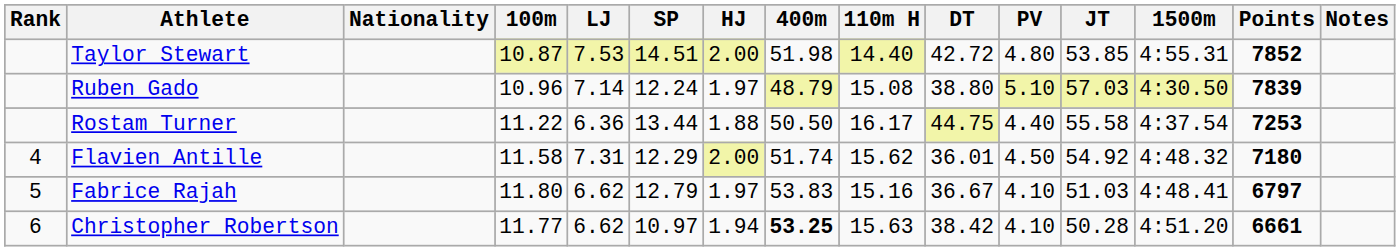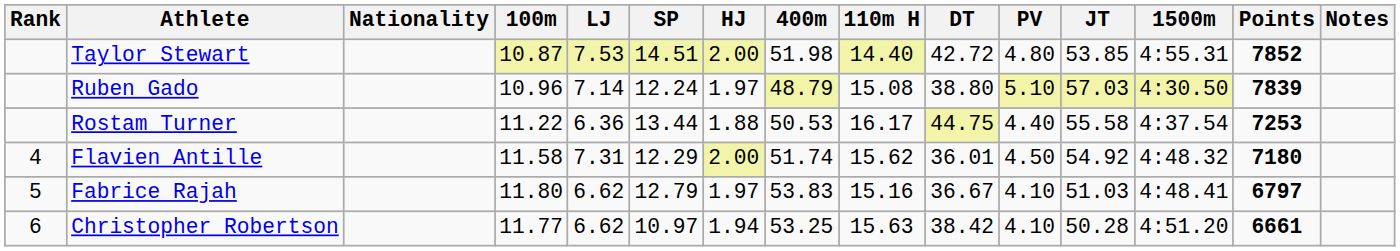 <table class="wikitable sortable" style=" text-align:center;font-size:95%">
 <tr>
 <th>Rank</th>
 <th>Athlete</th>
 <th>Nationality</th>
 <th>100m</th>
 <th>LJ</th>
 <th>SP</th>
 <th>HJ</th>
 <th>400m</th>
 <th>110m H</th>
 <th>DT</th>
 <th>PV</th>
 <th>JT</th>
 <th>1500m</th>
 <th>Points</th>
 <th>Notes</th>
 </tr>
 <tr>
 <td></td>
 <td align=left><a href='#'>Taylor Stewart</a></td>
 <td align=left></td>
 <td bgcolor=#F2F5A9>10.87</td>
 <td bgcolor=#F2F5A9>7.53</td>
 <td bgcolor=#F2F5A9>14.51</td>
 <td bgcolor=#F2F5A9>2.00</td>
 <td>51.98</td>
 <td bgcolor=#F2F5A9>14.40</td>
 <td>42.72</td>
 <td>4.80</td>
 <td>53.85</td>
 <td>4:55.31</td>
 <td><strong>7852</strong></td>
 <td></td>
 </tr>
 <tr>
 <td></td>
 <td align=left><a href='#'>Ruben Gado</a></td>
 <td align=left></td>
 <td>10.96</td>
 <td>7.14</td>
 <td>12.24</td>
 <td>1.97</td>
 <td bgcolor=#F2F5A9>48.79</td>
 <td>15.08</td>
 <td>38.80</td>
 <td bgcolor=#F2F5A9>5.10</td>
 <td bgcolor=#F2F5A9>57.03</td>
 <td bgcolor=#F2F5A9>4:30.50</td>
 <td><strong>7839</strong></td>
 <td></td>
 </tr>
 <tr>
 <td></td>
 <td align=left><a href='#'>Rostam Turner</a></td>
 <td align=left></td>
 <td>11.22</td>
 <td>6.36</td>
 <td>13.44</td>
 <td>1.88</td>
-<td>50.50</td>
+<td>50.53</td>
 <td>16.17</td>
 <td bgcolor=#F2F5A9>44.75</td>
 <td>4.40</td>
 <td>55.58</td>
 <td>4:37.54</td>
 <td><strong>7253</strong></td>
 <td></td>
 </tr>
 <tr>
 <td>4</td>
 <td align=left><a href='#'>Flavien Antille</a></td>
 <td align=left></td>
 <td>11.58</td>
 <td>7.31</td>
 <td>12.29</td>
 <td bgcolor=#F2F5A9>2.00</td>
 <td>51.74</td>
 <td>15.62</td>
 <td>36.01</td>
 <td>4.50</td>
 <td>54.92</td>
 <td>4:48.32</td>
 <td><strong>7180</strong></td>
 <td></td>
 </tr>
 <tr>
 <td>5</td>
 <td align=left><a href='#'>Fabrice Rajah</a></td>
 <td align=left></td>
 <td>11.80</td>
 <td>6.62</td>
 <td>12.79</td>
 <td>1.97</td>
 <td>53.83</td>
 <td>15.16</td>
 <td>36.67</td>
 <td>4.10</td>
 <td>51.03</td>
 <td>4:48.41</td>
 <td><strong>6797</strong></td>
 <td></td>
 </tr>
 <tr>
 <td>6</td>
 <td align=left><a href='#'>Christopher Robertson</a></td>
 <td align=left></td>
 <td>11.77</td>
 <td>6.62</td>
 <td>10.97</td>
 <td>1.94</td>
-<td><strong>53.25</strong></td>
+<td>53.25</td>
 <td>15.63</td>
 <td>38.42</td>
 <td>4.10</td>
 <td>50.28</td>
 <td>4:51.20</td>
 <td><strong>6661</strong></td>
 <td></td>
 </tr>
 </table>
